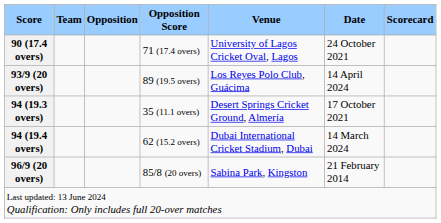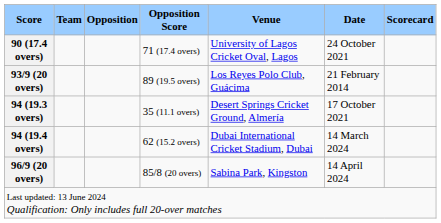 <table class="wikitable sortable defaultleft" style="font-size: 95%">
 <tr>
 <th scope="col" style="background-color:#9cf;">Score</th>
 <th scope="col" style="background-color:#9cf;">Team</th>
 <th scope="col" style="background-color:#9cf;">Opposition</th>
 <th scope="col" style="background-color:#9cf;">Opposition Score</th>
 <th scope="col" style="background-color:#9cf;">Venue</th>
 <th scope="col" style="background-color:#9cf;">Date</th>
 <th scope="col" style="background-color:#9cf;">Scorecard</th>
 </tr>
 <tr>
 <th>90 (17.4 overs)</th>
 <td></td>
 <td></td>
 <td>71 <small>(17.4 overs)</small></td>
 <td><a href='#'>University of Lagos Cricket Oval</a>, <a href='#'>Lagos</a></td>
 <td>24 October 2021</td>
 <td></td>
 </tr>
 <tr>
 <th>93/9 (20 overs)</th>
 <td></td>
 <td></td>
 <td>89 <small>(19.5 overs)</small></td>
 <td><a href='#'>Los Reyes Polo Club</a>, <a href='#'>Guácima</a></td>
-<td>14 April 2024</td>
+<td>21 February 2014</td>
 <td></td>
 </tr>
 <tr>
 <th>94 (19.3 overs)</th>
 <td></td>
 <td></td>
 <td>35 <small>(11.1 overs)</small></td>
 <td><a href='#'>Desert Springs Cricket Ground</a>, <a href='#'>Almería</a></td>
 <td>17 October 2021</td>
 <td></td>
 </tr>
 <tr>
 <th>94 (19.4 overs)</th>
 <td></td>
 <td></td>
 <td>62 <small>(15.2 overs)</small></td>
 <td><a href='#'>Dubai International Cricket Stadium</a>, <a href='#'>Dubai</a></td>
 <td>14 March 2024</td>
 <td></td>
 </tr>
 <tr>
 <th>96/9 (20 overs)</th>
 <td></td>
 <td></td>
 <td>85/8 <small>(20 overs)</small></td>
 <td><a href='#'>Sabina Park</a>, <a href='#'>Kingston</a></td>
-<td>21 February 2014</td>
+<td>14 April 2024</td>
 <td></td>
 </tr>
 <tr>
 <td colspan="7"><small>Last updated: 13 June 2024</small><br><em>Qualification: Only includes full 20-over matches</em></td>
 </tr>
 </table>
